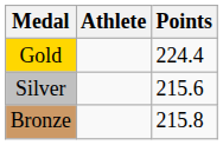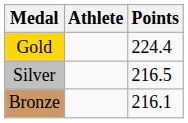 <table class="wikitable">
 <tr>
 <th>Medal</th>
 <th>Athlete</th>
 <th>Points</th>
 </tr>
 <tr>
 <td style="text-align:center;background-color:gold;">Gold</td>
 <td></td>
 <td>224.4</td>
 </tr>
 <tr>
 <td style="text-align:center;background-color:silver;">Silver</td>
 <td></td>
-<td>215.6</td>
+<td>216.5</td>
 </tr>
 <tr>
 <td style="text-align:center;background-color:#CC9966;">Bronze</td>
 <td></td>
-<td>215.8</td>
+<td>216.1</td>
 </tr>
 </table>
